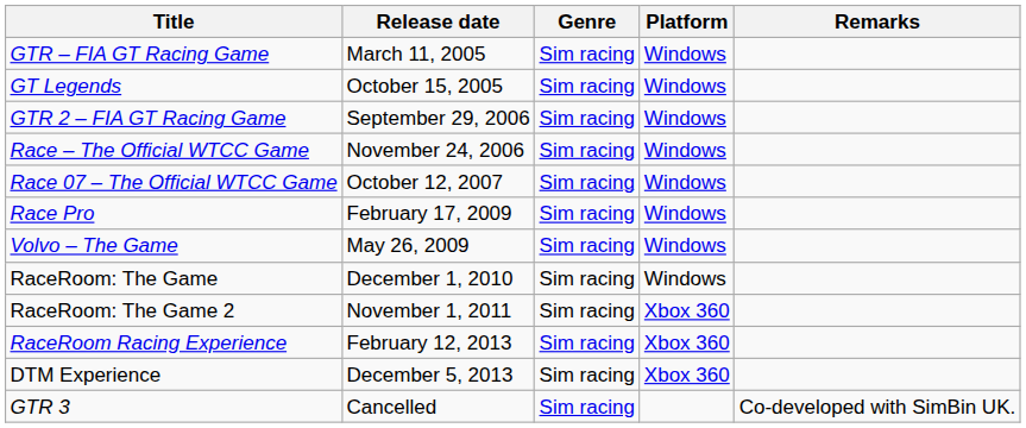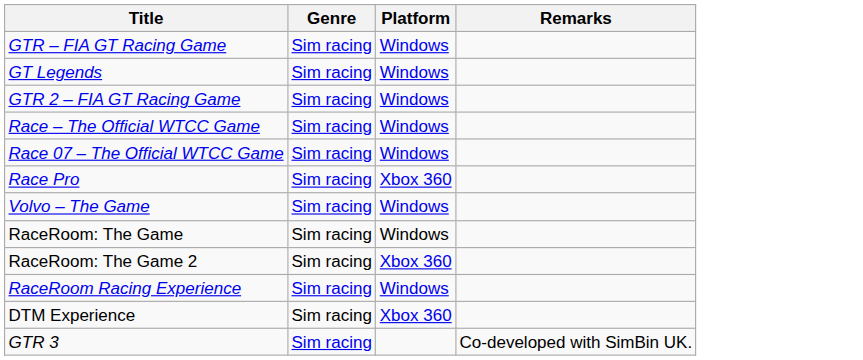 <table class="wikitable" style="font-size: 95%">
 <tr>
 <th>Title</th>
-<th>Release date</th>
 <th>Genre</th>
 <th>Platform</th>
 <th>Remarks</th>
 </tr>
 <tr>
 <td><em><a href='#'>GTR – FIA GT Racing Game</a></em></td>
-<td>March 11, 2005</td>
 <td><a href='#'>Sim racing</a></td>
 <td><a href='#'>Windows</a></td>
 <td></td>
 </tr>
 <tr>
 <td><em><a href='#'>GT Legends</a></em></td>
-<td>October 15, 2005</td>
 <td><a href='#'>Sim racing</a></td>
 <td><a href='#'>Windows</a></td>
 <td></td>
 </tr>
 <tr>
 <td><em><a href='#'>GTR 2 – FIA GT Racing Game</a></em></td>
-<td>September 29, 2006</td>
 <td><a href='#'>Sim racing</a></td>
 <td><a href='#'>Windows</a></td>
 <td></td>
 </tr>
 <tr>
 <td><em><a href='#'>Race – The Official WTCC Game</a></em></td>
-<td>November 24, 2006</td>
 <td><a href='#'>Sim racing</a></td>
 <td><a href='#'>Windows</a></td>
 <td></td>
 </tr>
 <tr>
 <td><em><a href='#'>Race 07 – The Official WTCC Game</a></em></td>
-<td>October 12, 2007</td>
 <td><a href='#'>Sim racing</a></td>
 <td><a href='#'>Windows</a></td>
 <td></td>
 </tr>
 <tr>
 <td><em><a href='#'>Race Pro</a></em></td>
-<td>February 17, 2009</td>
 <td><a href='#'>Sim racing</a></td>
-<td><a href='#'>Windows</a></td>
+<td><a href='#'>Xbox 360</a></td>
 <td></td>
 </tr>
 <tr>
 <td><em><a href='#'>Volvo – The Game</a></em></td>
-<td>May 26, 2009</td>
 <td><a href='#'>Sim racing</a></td>
 <td><a href='#'>Windows</a></td>
 <td></td>
 </tr>
 <tr>
 <td>RaceRoom: The Game</td>
-<td>December 1, 2010</td>
 <td>Sim racing</td>
 <td>Windows</td>
 <td></td>
 </tr>
 <tr>
 <td>RaceRoom: The Game 2</td>
-<td>November 1, 2011</td>
 <td>Sim racing</td>
 <td><a href='#'>Xbox 360</a></td>
 <td></td>
 </tr>
 <tr>
 <td><em><a href='#'>RaceRoom Racing Experience</a></em></td>
-<td>February 12, 2013</td>
 <td><a href='#'>Sim racing</a></td>
-<td><a href='#'>Xbox 360</a></td>
+<td><a href='#'>Windows</a></td>
 <td></td>
 </tr>
 <tr>
 <td>DTM Experience</td>
-<td>December 5, 2013</td>
 <td>Sim racing</td>
 <td><a href='#'>Xbox 360</a></td>
 <td></td>
 </tr>
 <tr>
 <td><em>GTR 3</em></td>
-<td>Cancelled</td>
 <td><a href='#'>Sim racing</a></td>
 <td></td>
 <td>Co-developed with SimBin UK.</td>
 </tr>
 </table>
